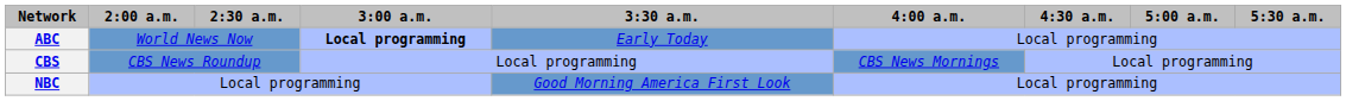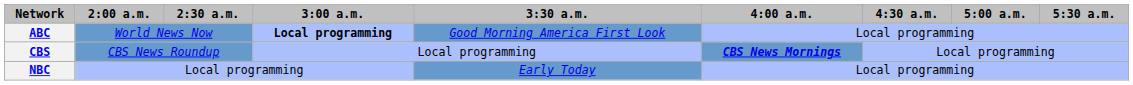 <table class="wikitable" style="width:100%;margin-right:0;text-align:center">
 <tr>
 <th style="background-color:#C0C0C0;text-align:center">Network</th>
 <th style="background-color:#C0C0C0;text-align:center">2:00 a.m.</th>
 <th style="background-color:#C0C0C0;text-align:center">2:30 a.m.</th>
 <th style="background-color:#C0C0C0;text-align:center">3:00 a.m.</th>
 <th style="background-color:#C0C0C0;text-align:center">3:30 a.m.</th>
 <th style="background-color:#C0C0C0;text-align:center">4:00 a.m.</th>
 <th style="background-color:#C0C0C0;text-align:center">4:30 a.m.</th>
 <th style="background-color:#C0C0C0;text-align:center">5:00 a.m.</th>
 <th style="background-color:#C0C0C0;text-align:center">5:30 a.m.</th>
 </tr>
 <tr>
 <th><a href='#'>ABC</a></th>
 <td colspan="2" style="background:#6699CC"><em><a href='#'>World News Now</a></em></td>
 <td style="background:#abbfff"><strong>Local programming</strong></td>
-<td style="background: #6699CC"><em><a href='#'>Early Today</a></em></td>
+<td style="background: #6699CC"><em><a href='#'>Good Morning America First Look</a></em></td>
 <td colspan="4" style="background:#abbfff">Local programming</td>
 </tr>
 <tr>
 <th><a href='#'>CBS</a></th>
 <td colspan="2" style="background: #6699CC"><em><a href='#'>CBS News Roundup</a></em></td>
 <td colspan="2" style="background:#abbfff">Local programming</td>
-<td style="background: #6699CC"><em><a href='#'>CBS News Mornings</a></em></td>
+<td style="background: #6699CC"><strong><em><a href='#'>CBS News Mornings</a></em></strong></td>
 <td colspan="3" style="background:#abbfff">Local programming</td>
 </tr>
 <tr>
 <th><a href='#'>NBC</a></th>
 <td colspan="3" style="background:#abbfff">Local programming</td>
-<td style="background: #6699CC"><em><a href='#'>Good Morning America First Look</a></em></td>
+<td style="background: #6699CC"><em><a href='#'>Early Today</a></em></td>
 <td colspan="4" style="background:#abbfff">Local programming</td>
 </tr>
 </table>
